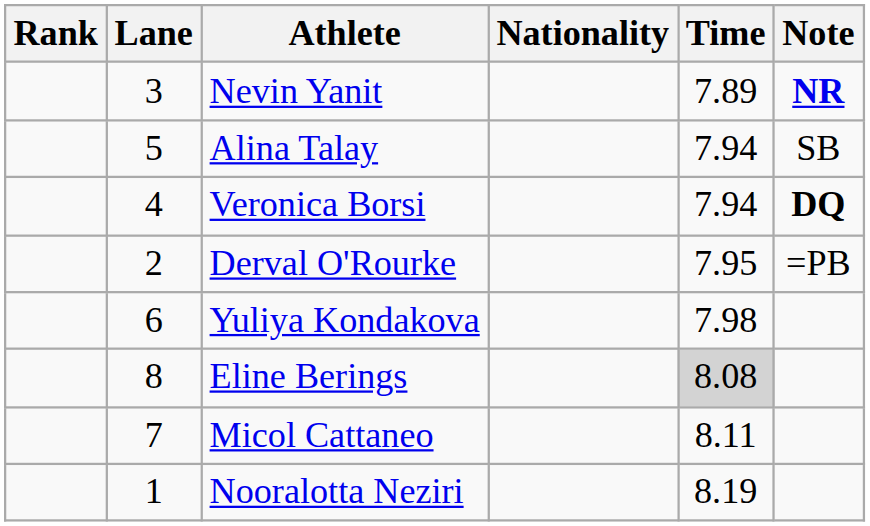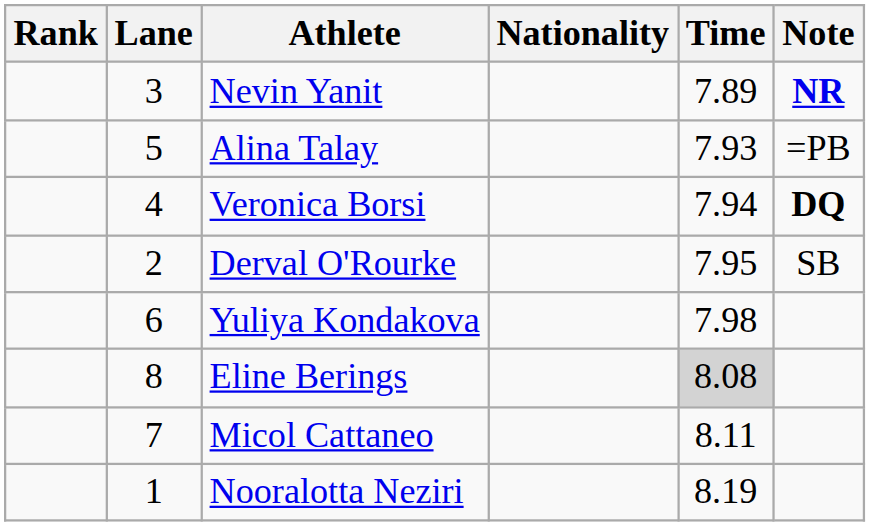 <table class="wikitable sortable" style="text-align:center">
 <tr>
 <th>Rank</th>
 <th>Lane</th>
 <th>Athlete</th>
 <th>Nationality</th>
 <th>Time</th>
 <th>Note</th>
 </tr>
 <tr>
 <td></td>
 <td>3</td>
 <td align=left><a href='#'>Nevin Yanit</a></td>
 <td align=left></td>
 <td>7.89</td>
 <td><strong><a href='#'>NR</a></strong></td>
 </tr>
 <tr>
 <td></td>
 <td>5</td>
 <td align=left><a href='#'>Alina Talay</a></td>
 <td align=left></td>
-<td>7.94</td>
-<td>SB</td>
+<td>7.93</td>
+<td>=PB</td>
 </tr>
 <tr>
 <td></td>
 <td>4</td>
 <td align=left><a href='#'>Veronica Borsi</a></td>
 <td align=left></td>
 <td>7.94</td>
 <td><strong>DQ</strong></td>
 </tr>
 <tr>
 <td></td>
 <td>2</td>
 <td align=left><a href='#'>Derval O'Rourke</a></td>
 <td align=left></td>
 <td>7.95</td>
-<td>=PB</td>
+<td>SB</td>
 </tr>
 <tr>
 <td></td>
 <td>6</td>
 <td align=left><a href='#'>Yuliya Kondakova</a></td>
 <td align=left></td>
 <td>7.98</td>
 <td></td>
 </tr>
 <tr>
 <td></td>
 <td>8</td>
 <td align=left><a href='#'>Eline Berings</a></td>
 <td align=left></td>
 <td style="background: lightgrey;">8.08</td>
 <td></td>
 </tr>
 <tr>
 <td></td>
 <td>7</td>
 <td align=left><a href='#'>Micol Cattaneo</a></td>
 <td align=left></td>
 <td>8.11</td>
 <td></td>
 </tr>
 <tr>
 <td></td>
 <td>1</td>
 <td align=left><a href='#'>Nooralotta Neziri</a></td>
 <td align=left></td>
 <td>8.19</td>
 <td></td>
 </tr>
 </table>
